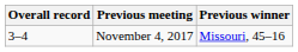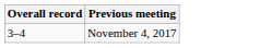 <table class="wikitable">
 <tr>
 <th>Overall record</th>
 <th>Previous meeting</th>
-<th>Previous winner</th>
 </tr>
 <tr>
 <td>3–4</td>
 <td>November 4, 2017</td>
-<td><a href='#'>Missouri</a>, 45–16</td>
 </tr>
 </table>
